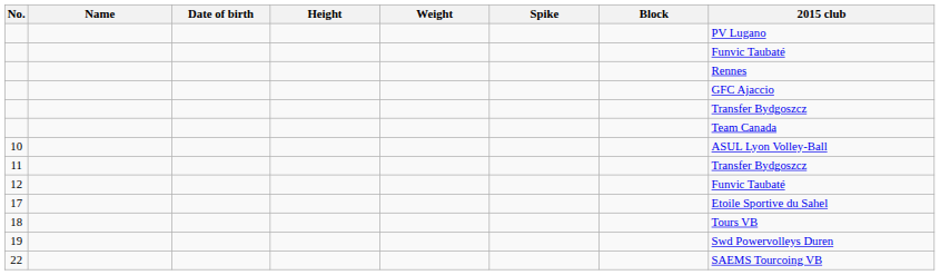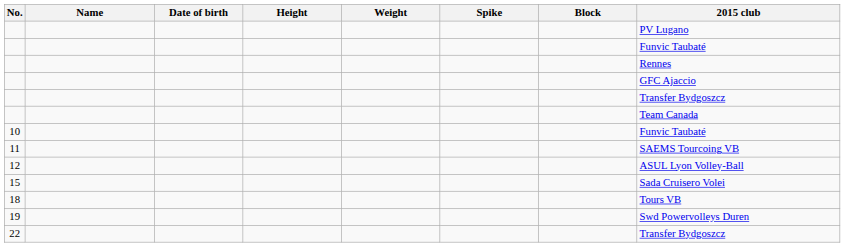 <table class="wikitable sortable" style="font-size:100%; text-align:center;">
 <tr>
 <th>No.</th>
 <th style="width:12em">Name</th>
 <th style="width:8em">Date of birth</th>
 <th style="width:9em">Height</th>
 <th style="width:9em">Weight</th>
 <th style="width:9em">Spike</th>
 <th style="width:9em">Block</th>
 <th style="width:19em">2015 club</th>
 </tr>
 <tr>
 <td></td>
 <td align=left></td>
 <td align=right></td>
 <td></td>
 <td></td>
 <td></td>
 <td></td>
 <td align=left> <a href='#'>PV Lugano</a></td>
 </tr>
 <tr>
 <td></td>
 <td align=left></td>
 <td align=right></td>
 <td></td>
 <td></td>
 <td></td>
 <td></td>
 <td align=left> <a href='#'>Funvic Taubaté</a></td>
 </tr>
 <tr>
 <td></td>
 <td align=left></td>
 <td align=right></td>
 <td></td>
 <td></td>
 <td></td>
 <td></td>
 <td align=left> <a href='#'>Rennes</a></td>
 </tr>
 <tr>
 <td></td>
 <td align=left></td>
 <td align=right></td>
 <td></td>
 <td></td>
 <td></td>
 <td></td>
 <td align=left> <a href='#'>GFC Ajaccio</a></td>
 </tr>
 <tr>
 <td></td>
 <td align=left></td>
 <td align=right></td>
 <td></td>
 <td></td>
 <td></td>
 <td></td>
 <td align=left> <a href='#'>Transfer Bydgoszcz</a></td>
 </tr>
 <tr>
 <td></td>
 <td align=left></td>
 <td align=right></td>
 <td></td>
 <td></td>
 <td></td>
 <td></td>
 <td align=left> <a href='#'>Team Canada</a></td>
 </tr>
 <tr>
 <td>10</td>
 <td align=left></td>
 <td align=right></td>
 <td></td>
 <td></td>
 <td></td>
 <td></td>
-<td align=left> <a href='#'>ASUL Lyon Volley-Ball</a></td>
+<td align=left> <a href='#'>Funvic Taubaté</a></td>
 </tr>
 <tr>
 <td>11</td>
 <td style="text-align:left;"></td>
 <td style="text-align:right;"></td>
 <td></td>
 <td></td>
 <td></td>
 <td></td>
-<td align=left> <a href='#'>Transfer Bydgoszcz</a></td>
+<td style="text-align:left;"> <a href='#'>SAEMS Tourcoing VB</a></td>
 </tr>
 <tr>
 <td>12</td>
 <td align=left></td>
 <td align=right></td>
 <td></td>
 <td></td>
 <td></td>
 <td></td>
-<td align=left> <a href='#'>Funvic Taubaté</a></td>
+<td align=left> <a href='#'>ASUL Lyon Volley-Ball</a></td>
 </tr>
 <tr>
-<td>17</td>
+<td>15</td>
 <td align=left></td>
 <td align=right></td>
 <td></td>
 <td></td>
 <td></td>
 <td></td>
-<td align=left> <a href='#'>Etoile Sportive du Sahel</a></td>
+<td align=left> <a href='#'>Sada Cruisero Volei</a></td>
 </tr>
 <tr>
 <td>18</td>
 <td align=left></td>
 <td align=right></td>
 <td></td>
 <td></td>
 <td></td>
 <td></td>
 <td align=left> <a href='#'>Tours VB</a></td>
 </tr>
 <tr>
 <td>19</td>
 <td align=left></td>
 <td align=right></td>
 <td></td>
 <td></td>
 <td></td>
 <td></td>
 <td align=left> <a href='#'>Swd Powervolleys Duren</a></td>
 </tr>
 <tr>
 <td>22</td>
 <td align=left></td>
 <td align=right></td>
 <td></td>
 <td></td>
 <td></td>
 <td></td>
-<td style="text-align:left;"> <a href='#'>SAEMS Tourcoing VB</a></td>
+<td align=left> <a href='#'>Transfer Bydgoszcz</a></td>
 </tr>
 </table>
